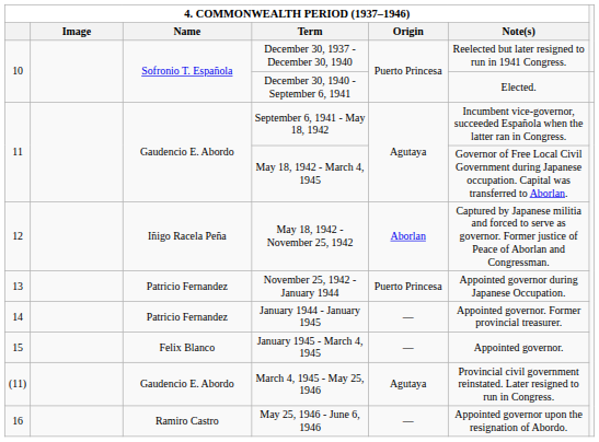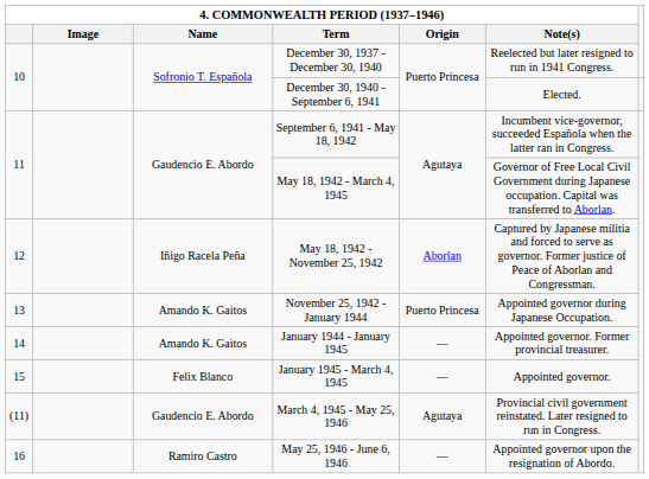 <table class="wikitable collapsible collapsed" style="vertical-align:top;text-align:center;font-size:95%;">
 <tr>
 <th style="background-color:white;font-size:105%;width:51em;" colspan=6>4. COMMONWEALTH PERIOD (1937–1946)</th>
 </tr>
 <tr>
 <th style="width: 1em;text-align:center"></th>
 <th style="width: 7em;text-align:center">Image</th>
 <th style="width: 10em;text-align:center">Name</th>
 <th style="width: 9em;text-align:center">Term</th>
 <th style="width: 6em;text-align:center">Origin</th>
 <th style="width: 11em;text-align:center">Note(s)</th>
 </tr>
 <tr>
 <td rowspan=2>10</td>
 <td rowspan=2></td>
 <td rowspan=2><a href='#'>Sofronio T. Española</a></td>
 <td>December 30, 1937 - December 30, 1940</td>
 <td rowspan=2>Puerto Princesa</td>
 <td>Reelected but later resigned to run in 1941 Congress.</td>
 </tr>
 <tr>
 <td>December 30, 1940 - September 6, 1941</td>
 <td>Elected.</td>
 <td></td>
 </tr>
 <tr>
 <td rowspan=2>11</td>
 <td rowspan=2></td>
 <td rowspan=2>Gaudencio E. Abordo</td>
 <td>September 6, 1941 - May 18, 1942</td>
 <td rowspan=2>Agutaya</td>
 <td>Incumbent vice-governor, succeeded Española when the latter ran in Congress.</td>
 </tr>
 <tr>
 <td>May 18, 1942 - March 4, 1945</td>
 <td>Governor of Free Local Civil Government during Japanese occupation. Capital was transferred to <a href='#'>Aborlan</a>.</td>
 </tr>
 <tr>
 <td>12</td>
 <td></td>
 <td>Iñigo Racela Peña</td>
 <td>May 18, 1942 - November 25, 1942</td>
 <td><a href='#'>Aborlan</a></td>
 <td>Captured by Japanese militia and forced to serve as governor. Former justice of Peace of Aborlan and Congressman.</td>
 </tr>
 <tr>
 <td>13</td>
 <td></td>
-<td>Patricio Fernandez</td>
+<td>Amando K. Gaitos</td>
 <td>November 25, 1942 - January 1944</td>
 <td>Puerto Princesa</td>
 <td>Appointed governor during Japanese Occupation.</td>
 </tr>
 <tr>
 <td>14</td>
 <td></td>
-<td>Patricio Fernandez</td>
+<td>Amando K. Gaitos</td>
 <td>January 1944 - January 1945</td>
 <td>—</td>
 <td>Appointed governor. Former provincial treasurer.</td>
 </tr>
 <tr>
 <td>15</td>
 <td></td>
 <td>Felix Blanco</td>
 <td>January 1945 - March 4, 1945</td>
 <td>—</td>
 <td>Appointed governor.</td>
 </tr>
 <tr>
 <td>(11)</td>
 <td></td>
 <td>Gaudencio E. Abordo</td>
 <td>March 4, 1945 - May 25, 1946</td>
 <td>Agutaya</td>
 <td>Provincial civil government reinstated. Later resigned to run in Congress.</td>
 </tr>
 <tr>
 <td>16</td>
 <td></td>
 <td>Ramiro Castro</td>
 <td>May 25, 1946 - June 6, 1946</td>
 <td>—</td>
 <td>Appointed governor upon the resignation of Abordo.</td>
 </tr>
 </table>
